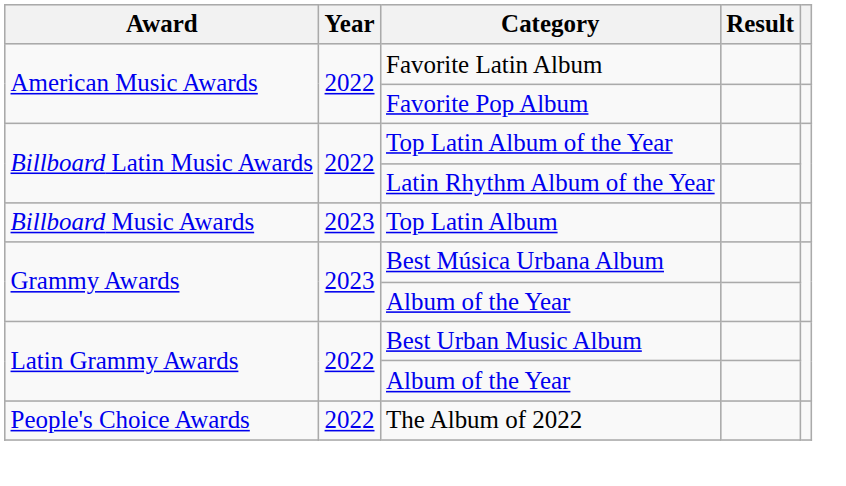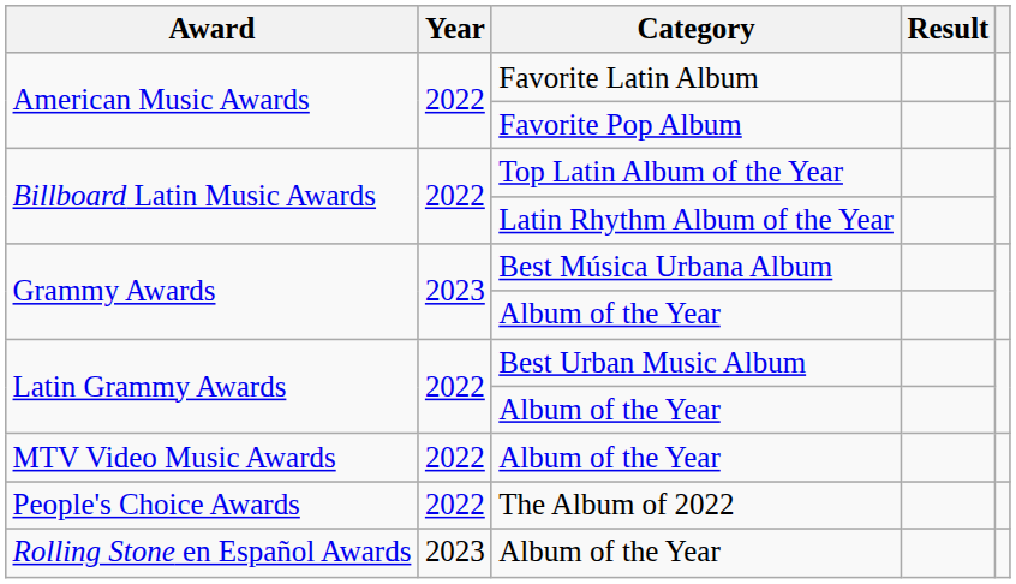 <table class="wikitable sortable plainrowheaders" style="width: auto;">
 <tr>
 <th scope="col">Award</th>
 <th scope="col">Year</th>
 <th scope="col">Category</th>
 <th scope="col">Result</th>
 <th scope="col"></th>
 </tr>
 <tr>
 <td rowspan="2"><a href='#'>American Music Awards</a></td>
 <td rowspan="2"><a href='#'>2022</a></td>
 <td>Favorite Latin Album</td>
 <td></td>
 <td style="text-align:center;"></td>
 </tr>
 <tr>
 <td><a href='#'>Favorite Pop Album</a></td>
 <td></td>
 <td style="text-align:center;"></td>
 </tr>
 <tr>
 <td rowspan="2"><a href='#'><em>Billboard</em> Latin Music Awards</a></td>
 <td rowspan="2"><a href='#'>2022</a></td>
 <td><a href='#'>Top Latin Album of the Year</a></td>
 <td></td>
 <td style="text-align:center;" rowspan="2"></td>
 </tr>
 <tr>
 <td><a href='#'>Latin Rhythm Album of the Year</a></td>
 <td></td>
 </tr>
 <tr>
-<td><a href='#'><em>Billboard</em> Music Awards</a></td>
-<td><a href='#'>2023</a></td>
-<td><a href='#'>Top Latin Album</a></td>
-<td></td>
-<td style="text-align:center;"><br></td>
-</tr>
-<tr>
 <td rowspan="2"><a href='#'>Grammy Awards</a></td>
 <td rowspan="2"><a href='#'>2023</a></td>
 <td><a href='#'>Best Música Urbana Album</a></td>
 <td></td>
 <td style="text-align:center;" rowspan="2"></td>
 </tr>
 <tr>
 <td><a href='#'>Album of the Year</a></td>
 <td></td>
 </tr>
 <tr>
 <td rowspan="2"><a href='#'>Latin Grammy Awards</a></td>
 <td rowspan="2"><a href='#'>2022</a></td>
 <td><a href='#'>Best Urban Music Album</a></td>
 <td></td>
 <td style="text-align:center;" rowspan="2"></td>
 </tr>
 <tr>
 <td><a href='#'>Album of the Year</a></td>
 <td></td>
 </tr>
 <tr>
+<td><a href='#'>MTV Video Music Awards</a></td>
+<td><a href='#'>2022</a></td>
+<td><a href='#'>Album of the Year</a></td>
+<td></td>
+<td style="text-align:center;"></td>
+</tr>
+<tr>
 <td><a href='#'>People's Choice Awards</a></td>
 <td><a href='#'>2022</a></td>
 <td>The Album of 2022</td>
 <td></td>
 <td style="text-align:center;"></td>
 </tr>
+<tr>
+<td><a href='#'><em>Rolling Stone</em> en Español Awards</a></td>
+<td>2023</td>
+<td>Album of the Year</td>
+<td></td>
+<td style="text-align:center;"></td>
+</tr>
 </table>
